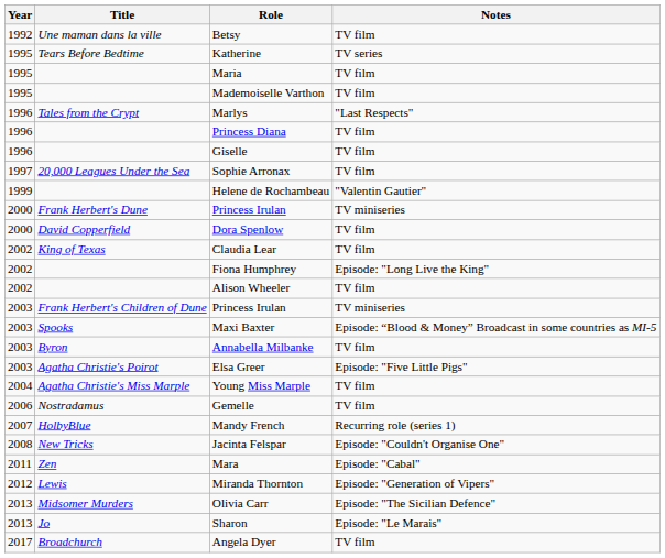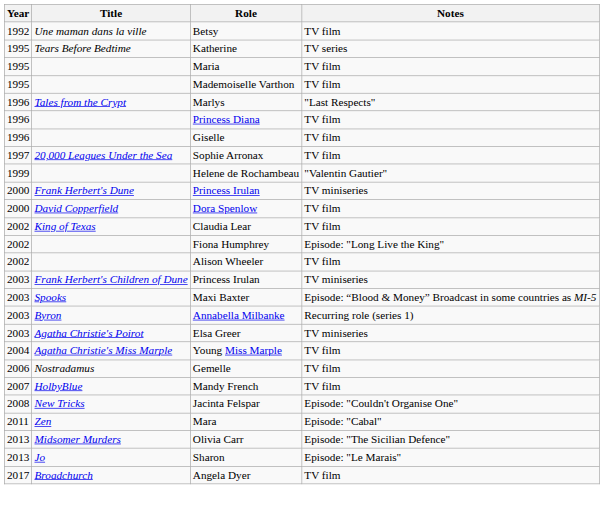 <table class="wikitable sortable">
 <tr>
 <th>Year</th>
 <th>Title</th>
 <th>Role</th>
 <th class="unsortable">Notes</th>
 </tr>
 <tr>
 <td>1992</td>
 <td><em>Une maman dans la ville</em></td>
 <td>Betsy</td>
 <td>TV film</td>
 </tr>
 <tr>
 <td>1995</td>
 <td><em>Tears Before Bedtime</em></td>
 <td>Katherine</td>
 <td>TV series</td>
 </tr>
 <tr>
 <td>1995</td>
 <td><em></em></td>
 <td>Maria</td>
 <td>TV film</td>
 </tr>
 <tr>
 <td>1995</td>
 <td><em></em></td>
 <td>Mademoiselle Varthon</td>
 <td>TV film</td>
 </tr>
 <tr>
 <td>1996</td>
 <td><em><a href='#'>Tales from the Crypt</a></em></td>
 <td>Marlys</td>
 <td>"Last Respects"</td>
 </tr>
 <tr>
 <td>1996</td>
 <td><em></em></td>
 <td><a href='#'>Princess Diana</a></td>
 <td>TV film</td>
 </tr>
 <tr>
 <td>1996</td>
 <td><em></em></td>
 <td>Giselle</td>
 <td>TV film</td>
 </tr>
 <tr>
 <td>1997</td>
 <td><em><a href='#'>20,000 Leagues Under the Sea</a></em></td>
 <td>Sophie Arronax</td>
 <td>TV film</td>
 </tr>
 <tr>
 <td>1999</td>
 <td><em></em></td>
 <td>Helene de Rochambeau</td>
 <td>"Valentin Gautier"</td>
 </tr>
 <tr>
 <td>2000</td>
 <td><em><a href='#'>Frank Herbert's Dune</a></em></td>
 <td><a href='#'>Princess Irulan</a></td>
 <td>TV miniseries</td>
 </tr>
 <tr>
 <td>2000</td>
 <td><em><a href='#'>David Copperfield</a></em></td>
 <td><a href='#'>Dora Spenlow</a></td>
 <td>TV film</td>
 </tr>
 <tr>
 <td>2002</td>
 <td><em><a href='#'>King of Texas</a></em></td>
 <td>Claudia Lear</td>
 <td>TV film</td>
 </tr>
 <tr>
 <td>2002</td>
 <td><em></em></td>
 <td>Fiona Humphrey</td>
 <td>Episode: "Long Live the King"</td>
 </tr>
 <tr>
 <td>2002</td>
 <td><em></em></td>
 <td>Alison Wheeler</td>
 <td>TV film</td>
 </tr>
 <tr>
 <td>2003</td>
 <td><em><a href='#'>Frank Herbert's Children of Dune</a></em></td>
 <td>Princess Irulan</td>
 <td>TV miniseries</td>
 </tr>
 <tr>
 <td>2003</td>
 <td><em><a href='#'>Spooks</a></em></td>
 <td>Maxi Baxter</td>
 <td>Episode: “Blood & Money” Broadcast in some countries as <em>MI-5</em></td>
 </tr>
 <tr>
 <td>2003</td>
 <td><em><a href='#'>Byron</a></em></td>
 <td><a href='#'>Annabella Milbanke</a></td>
-<td>TV film</td>
+<td>Recurring role (series 1)</td>
 </tr>
 <tr>
 <td>2003</td>
 <td><em><a href='#'>Agatha Christie's Poirot</a></em></td>
 <td>Elsa Greer</td>
-<td>Episode: "Five Little Pigs"</td>
+<td>TV miniseries</td>
 </tr>
 <tr>
 <td>2004</td>
 <td><em><a href='#'>Agatha Christie's Miss Marple</a></em></td>
 <td>Young <a href='#'>Miss Marple</a></td>
 <td>TV film</td>
 </tr>
 <tr>
 <td>2006</td>
 <td><em>Nostradamus</em></td>
 <td>Gemelle</td>
 <td>TV film</td>
 </tr>
 <tr>
 <td>2007</td>
 <td><em><a href='#'>HolbyBlue</a></em></td>
 <td>Mandy French</td>
-<td>Recurring role (series 1)</td>
+<td>TV film</td>
 </tr>
 <tr>
 <td>2008</td>
 <td><em><a href='#'>New Tricks</a></em></td>
 <td>Jacinta Felspar</td>
 <td>Episode: "Couldn't Organise One"</td>
 </tr>
 <tr>
 <td>2011</td>
 <td><em><a href='#'>Zen</a></em></td>
 <td>Mara</td>
 <td>Episode: "Cabal"</td>
-</tr>
-<tr>
-<td>2012</td>
-<td><em><a href='#'>Lewis</a></em></td>
-<td>Miranda Thornton</td>
-<td>Episode: "Generation of Vipers"</td>
 </tr>
 <tr>
 <td>2013</td>
 <td><em><a href='#'>Midsomer Murders</a></em></td>
 <td>Olivia Carr</td>
 <td>Episode: "The Sicilian Defence"</td>
 </tr>
 <tr>
 <td>2013</td>
 <td><em><a href='#'>Jo</a></em></td>
 <td>Sharon</td>
 <td>Episode: "Le Marais"</td>
 </tr>
 <tr>
 <td>2017</td>
 <td><em><a href='#'>Broadchurch</a></em></td>
 <td>Angela Dyer</td>
 <td>TV film</td>
 </tr>
 </table>
